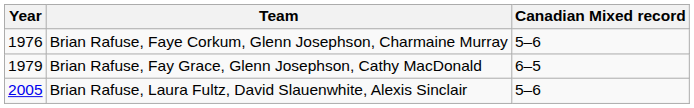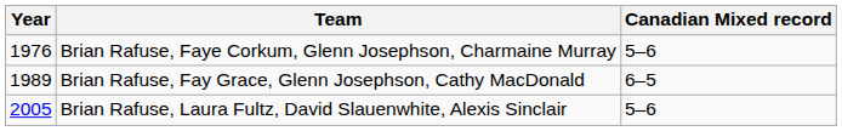 <table class="wikitable">
 <tr>
 <th>Year</th>
 <th>Team</th>
 <th>Canadian Mixed record</th>
 </tr>
 <tr>
 <td>1976</td>
 <td>Brian Rafuse, Faye Corkum, Glenn Josephson, Charmaine Murray</td>
 <td>5–6</td>
 </tr>
 <tr>
-<td>1979</td>
+<td>1989</td>
 <td>Brian Rafuse, Fay Grace, Glenn Josephson, Cathy MacDonald</td>
 <td>6–5</td>
 </tr>
 <tr>
 <td><a href='#'>2005</a></td>
 <td>Brian Rafuse, Laura Fultz, David Slauenwhite, Alexis Sinclair</td>
 <td>5–6</td>
 </tr>
 </table>
